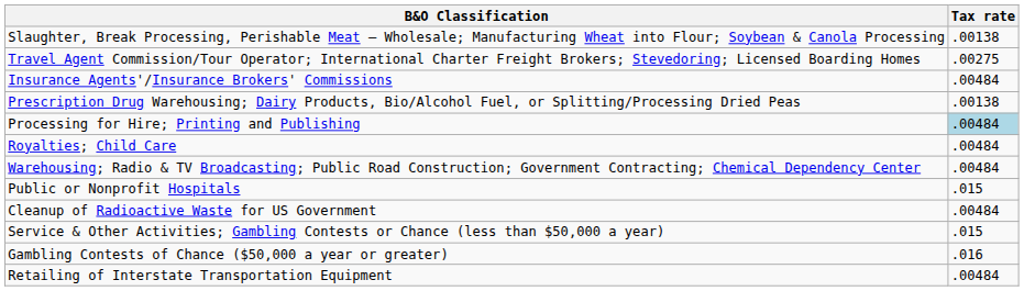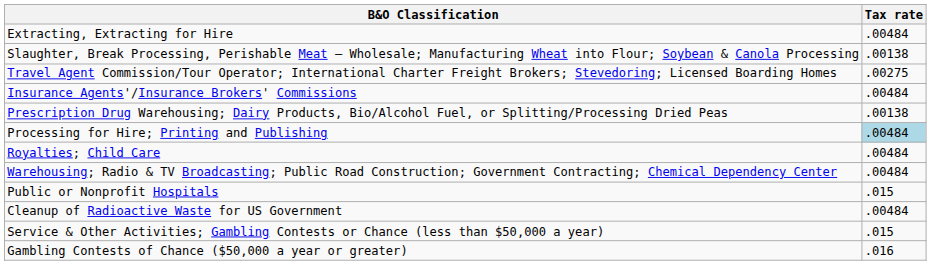 <table class="wikitable">
 <tr>
 <th>B&O Classification</th>
 <th>Tax rate</th>
+</tr>
+<tr>
+<td>Extracting, Extracting for Hire</td>
+<td>.00484</td>
 </tr>
 <tr>
 <td>Slaughter, Break Processing, Perishable <a href='#'>Meat</a> – Wholesale; Manufacturing <a href='#'>Wheat</a> into Flour; <a href='#'>Soybean</a> & <a href='#'>Canola</a> Processing</td>
 <td>.00138</td>
 </tr>
 <tr>
 <td><a href='#'>Travel Agent</a> Commission/Tour Operator; International Charter Freight Brokers; <a href='#'>Stevedoring</a>; Licensed Boarding Homes</td>
 <td>.00275</td>
 </tr>
 <tr>
 <td><a href='#'>Insurance Agents</a>'/<a href='#'>Insurance Brokers</a>' <a href='#'>Commissions</a></td>
 <td>.00484</td>
 </tr>
 <tr>
 <td><a href='#'>Prescription Drug</a> Warehousing; <a href='#'>Dairy</a> Products, Bio/Alcohol Fuel, or Splitting/Processing Dried Peas</td>
 <td>.00138</td>
 </tr>
 <tr>
 <td>Processing for Hire; <a href='#'>Printing</a> and <a href='#'>Publishing</a></td>
 <td style="background: lightblue;">.00484</td>
 </tr>
 <tr>
 <td><a href='#'>Royalties</a>; <a href='#'>Child Care</a></td>
 <td>.00484</td>
 </tr>
 <tr>
 <td><a href='#'>Warehousing</a>; Radio & TV <a href='#'>Broadcasting</a>; Public Road Construction; Government Contracting; <a href='#'>Chemical Dependency Center</a></td>
 <td>.00484</td>
 </tr>
 <tr>
 <td>Public or Nonprofit <a href='#'>Hospitals</a></td>
 <td>.015</td>
 </tr>
 <tr>
 <td>Cleanup of <a href='#'>Radioactive Waste</a> for US Government</td>
 <td>.00484</td>
 </tr>
 <tr>
 <td>Service & Other Activities; <a href='#'>Gambling</a> Contests or Chance (less than $50,000 a year)</td>
 <td>.015</td>
 </tr>
 <tr>
 <td>Gambling Contests of Chance ($50,000 a year or greater)</td>
 <td>.016</td>
 </tr>
-<tr>
-<td>Retailing of Interstate Transportation Equipment</td>
-<td>.00484</td>
-</tr>
 </table>
